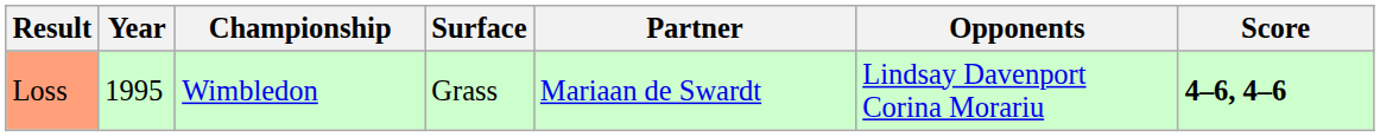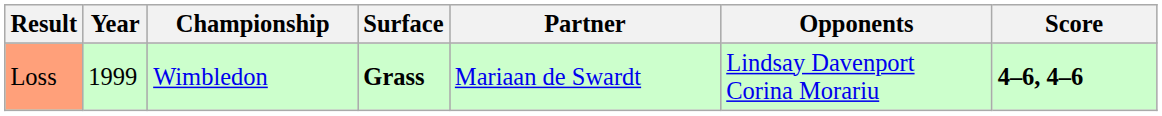 <table class="sortable wikitable">
 <tr>
 <th style="width:40px">Result</th>
 <th style="width:35px">Year</th>
 <th style="width:130px">Championship</th>
 <th style="width:50px">Surface</th>
 <th style="width:170px">Partner</th>
 <th style="width:170px">Opponents</th>
 <th style="width:100px" class="unsortable">Score</th>
 </tr>
 <tr bgcolor="#cfc">
 <td bgcolor="FFA07A">Loss</td>
-<td>1995</td>
+<td>1999</td>
 <td><a href='#'>Wimbledon</a></td>
-<td>Grass</td>
+<td><strong>Grass</strong></td>
 <td> <a href='#'>Mariaan de Swardt</a></td>
 <td> <a href='#'>Lindsay Davenport</a> <br>  <a href='#'>Corina Morariu</a></td>
 <td><strong>4–6, 4–6</strong></td>
 </tr>
 </table>
